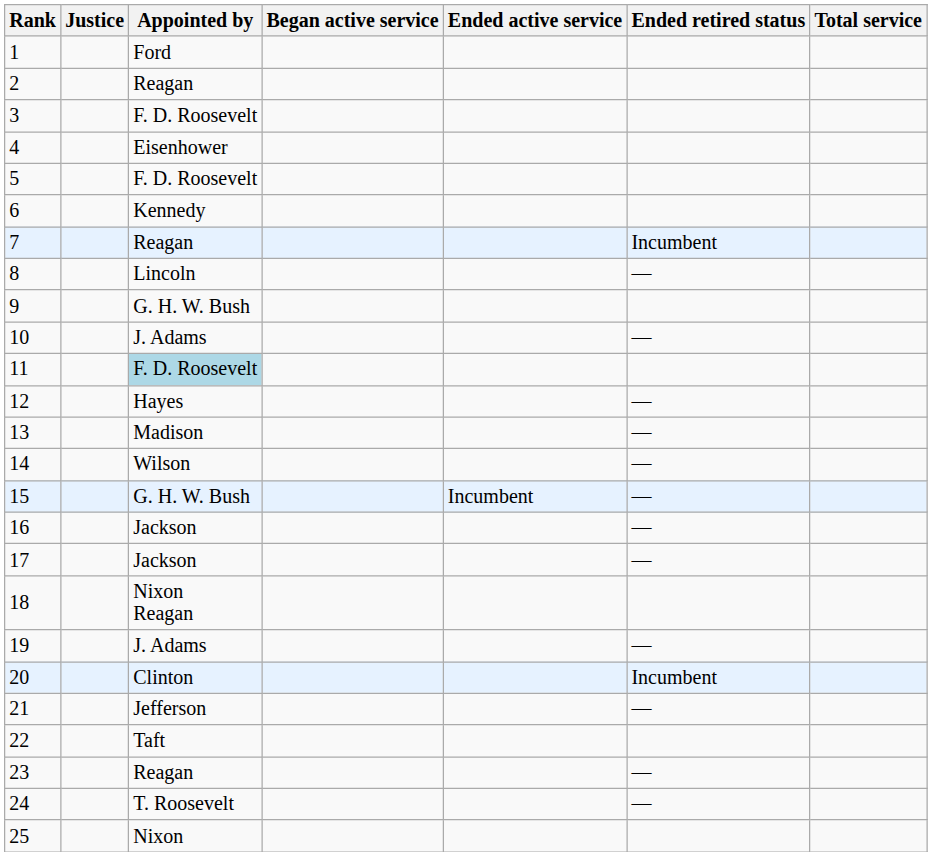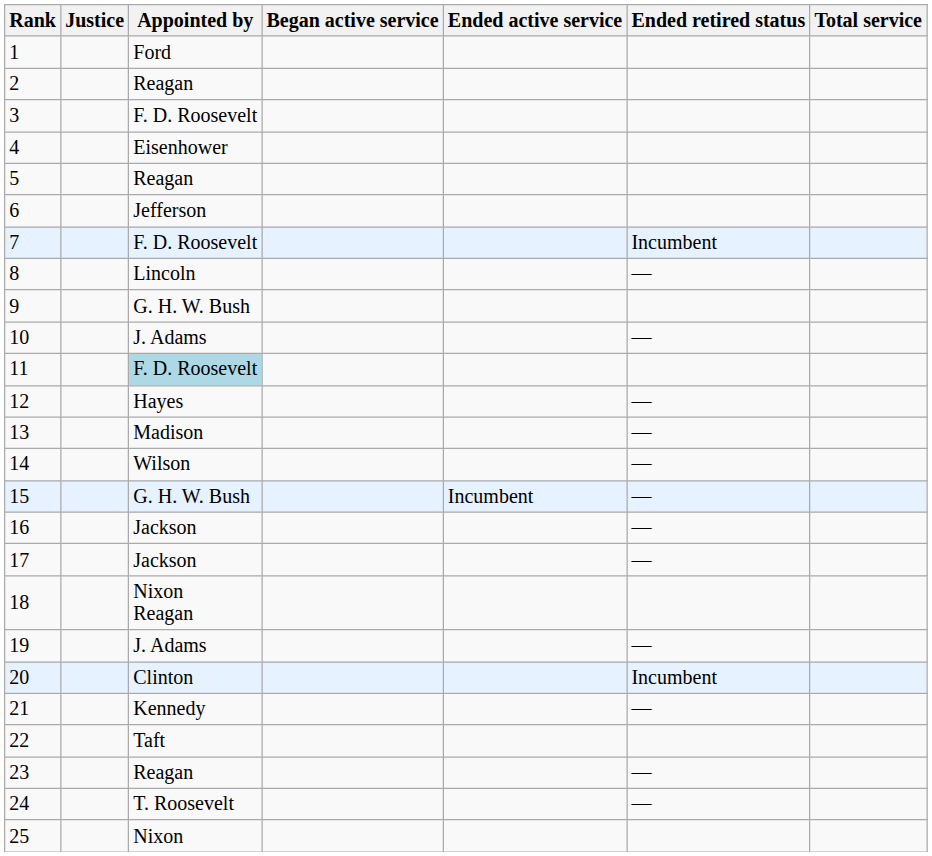 <table class="wikitable sortable">
 <tr>
 <th>Rank</th>
 <th>Justice</th>
 <th>Appointed by</th>
 <th>Began active service</th>
 <th>Ended active service</th>
 <th>Ended retired status</th>
 <th>Total service</th>
 </tr>
 <tr>
 <td>1</td>
 <td></td>
 <td>Ford</td>
 <td></td>
 <td></td>
 <td></td>
 <td></td>
 </tr>
 <tr>
 <td>2</td>
 <td></td>
 <td>Reagan</td>
 <td></td>
 <td></td>
 <td></td>
 <td></td>
 </tr>
 <tr>
 <td>3</td>
 <td></td>
 <td>F. D. Roosevelt</td>
 <td></td>
 <td></td>
 <td></td>
 <td></td>
 </tr>
 <tr>
 <td>4</td>
 <td></td>
 <td>Eisenhower</td>
 <td></td>
 <td></td>
 <td></td>
 <td></td>
 </tr>
 <tr>
 <td>5</td>
 <td></td>
-<td>F. D. Roosevelt</td>
+<td>Reagan</td>
 <td></td>
 <td></td>
 <td></td>
 <td></td>
 </tr>
 <tr>
 <td>6</td>
 <td></td>
-<td>Kennedy</td>
+<td>Jefferson</td>
 <td></td>
 <td></td>
 <td></td>
 <td></td>
 </tr>
 <tr bgcolor="E6F2FF">
 <td>7</td>
 <td></td>
-<td>Reagan</td>
+<td>F. D. Roosevelt</td>
 <td></td>
 <td></td>
 <td>Incumbent</td>
 <td></td>
 </tr>
 <tr>
 <td>8</td>
 <td></td>
 <td>Lincoln</td>
 <td></td>
 <td></td>
 <td>—</td>
 <td></td>
 </tr>
 <tr>
 <td>9</td>
 <td></td>
 <td>G. H. W. Bush</td>
 <td></td>
 <td></td>
 <td></td>
 <td></td>
 </tr>
 <tr>
 <td>10</td>
 <td></td>
 <td>J. Adams</td>
 <td></td>
 <td></td>
 <td>—</td>
 <td></td>
 </tr>
 <tr>
 <td>11</td>
 <td></td>
 <td style="background: lightblue;">F. D. Roosevelt</td>
 <td></td>
 <td></td>
 <td></td>
 <td></td>
 </tr>
 <tr>
 <td>12</td>
 <td></td>
 <td>Hayes</td>
 <td></td>
 <td></td>
 <td>—</td>
 <td></td>
 </tr>
 <tr>
 <td>13</td>
 <td></td>
 <td>Madison</td>
 <td></td>
 <td></td>
 <td>—</td>
 <td></td>
 </tr>
 <tr>
 <td>14</td>
 <td></td>
 <td>Wilson</td>
 <td></td>
 <td></td>
 <td>—</td>
 <td></td>
 </tr>
 <tr bgcolor="E6F2FF">
 <td>15</td>
 <td></td>
 <td>G. H. W. Bush</td>
 <td></td>
 <td>Incumbent</td>
 <td>—</td>
 <td></td>
 </tr>
 <tr>
 <td>16</td>
 <td></td>
 <td>Jackson</td>
 <td></td>
 <td></td>
 <td>—</td>
 <td></td>
 </tr>
 <tr>
 <td>17</td>
 <td></td>
 <td>Jackson</td>
 <td></td>
 <td></td>
 <td>—</td>
 <td></td>
 </tr>
 <tr>
 <td>18</td>
 <td></td>
 <td>Nixon<br>Reagan</td>
 <td></td>
 <td></td>
 <td></td>
 <td></td>
 </tr>
 <tr>
 <td>19</td>
 <td></td>
 <td>J. Adams</td>
 <td></td>
 <td></td>
 <td>—</td>
 <td></td>
 </tr>
 <tr bgcolor="E6F2FF">
 <td>20</td>
 <td></td>
 <td>Clinton</td>
 <td></td>
 <td></td>
 <td>Incumbent</td>
 <td></td>
 </tr>
 <tr>
 <td>21</td>
 <td></td>
-<td>Jefferson</td>
+<td>Kennedy</td>
 <td></td>
 <td></td>
 <td>—</td>
 <td></td>
 </tr>
 <tr>
 <td>22</td>
 <td></td>
 <td>Taft</td>
 <td></td>
 <td></td>
 <td></td>
 <td></td>
 </tr>
 <tr>
 <td>23</td>
 <td></td>
 <td>Reagan</td>
 <td></td>
 <td></td>
 <td>—</td>
 <td></td>
 </tr>
 <tr>
 <td>24</td>
 <td></td>
 <td>T. Roosevelt</td>
 <td></td>
 <td></td>
 <td>—</td>
 <td></td>
 </tr>
 <tr>
 <td>25</td>
 <td></td>
 <td>Nixon</td>
 <td></td>
 <td></td>
 <td></td>
 <td><br></td>
 </tr>
 </table>
